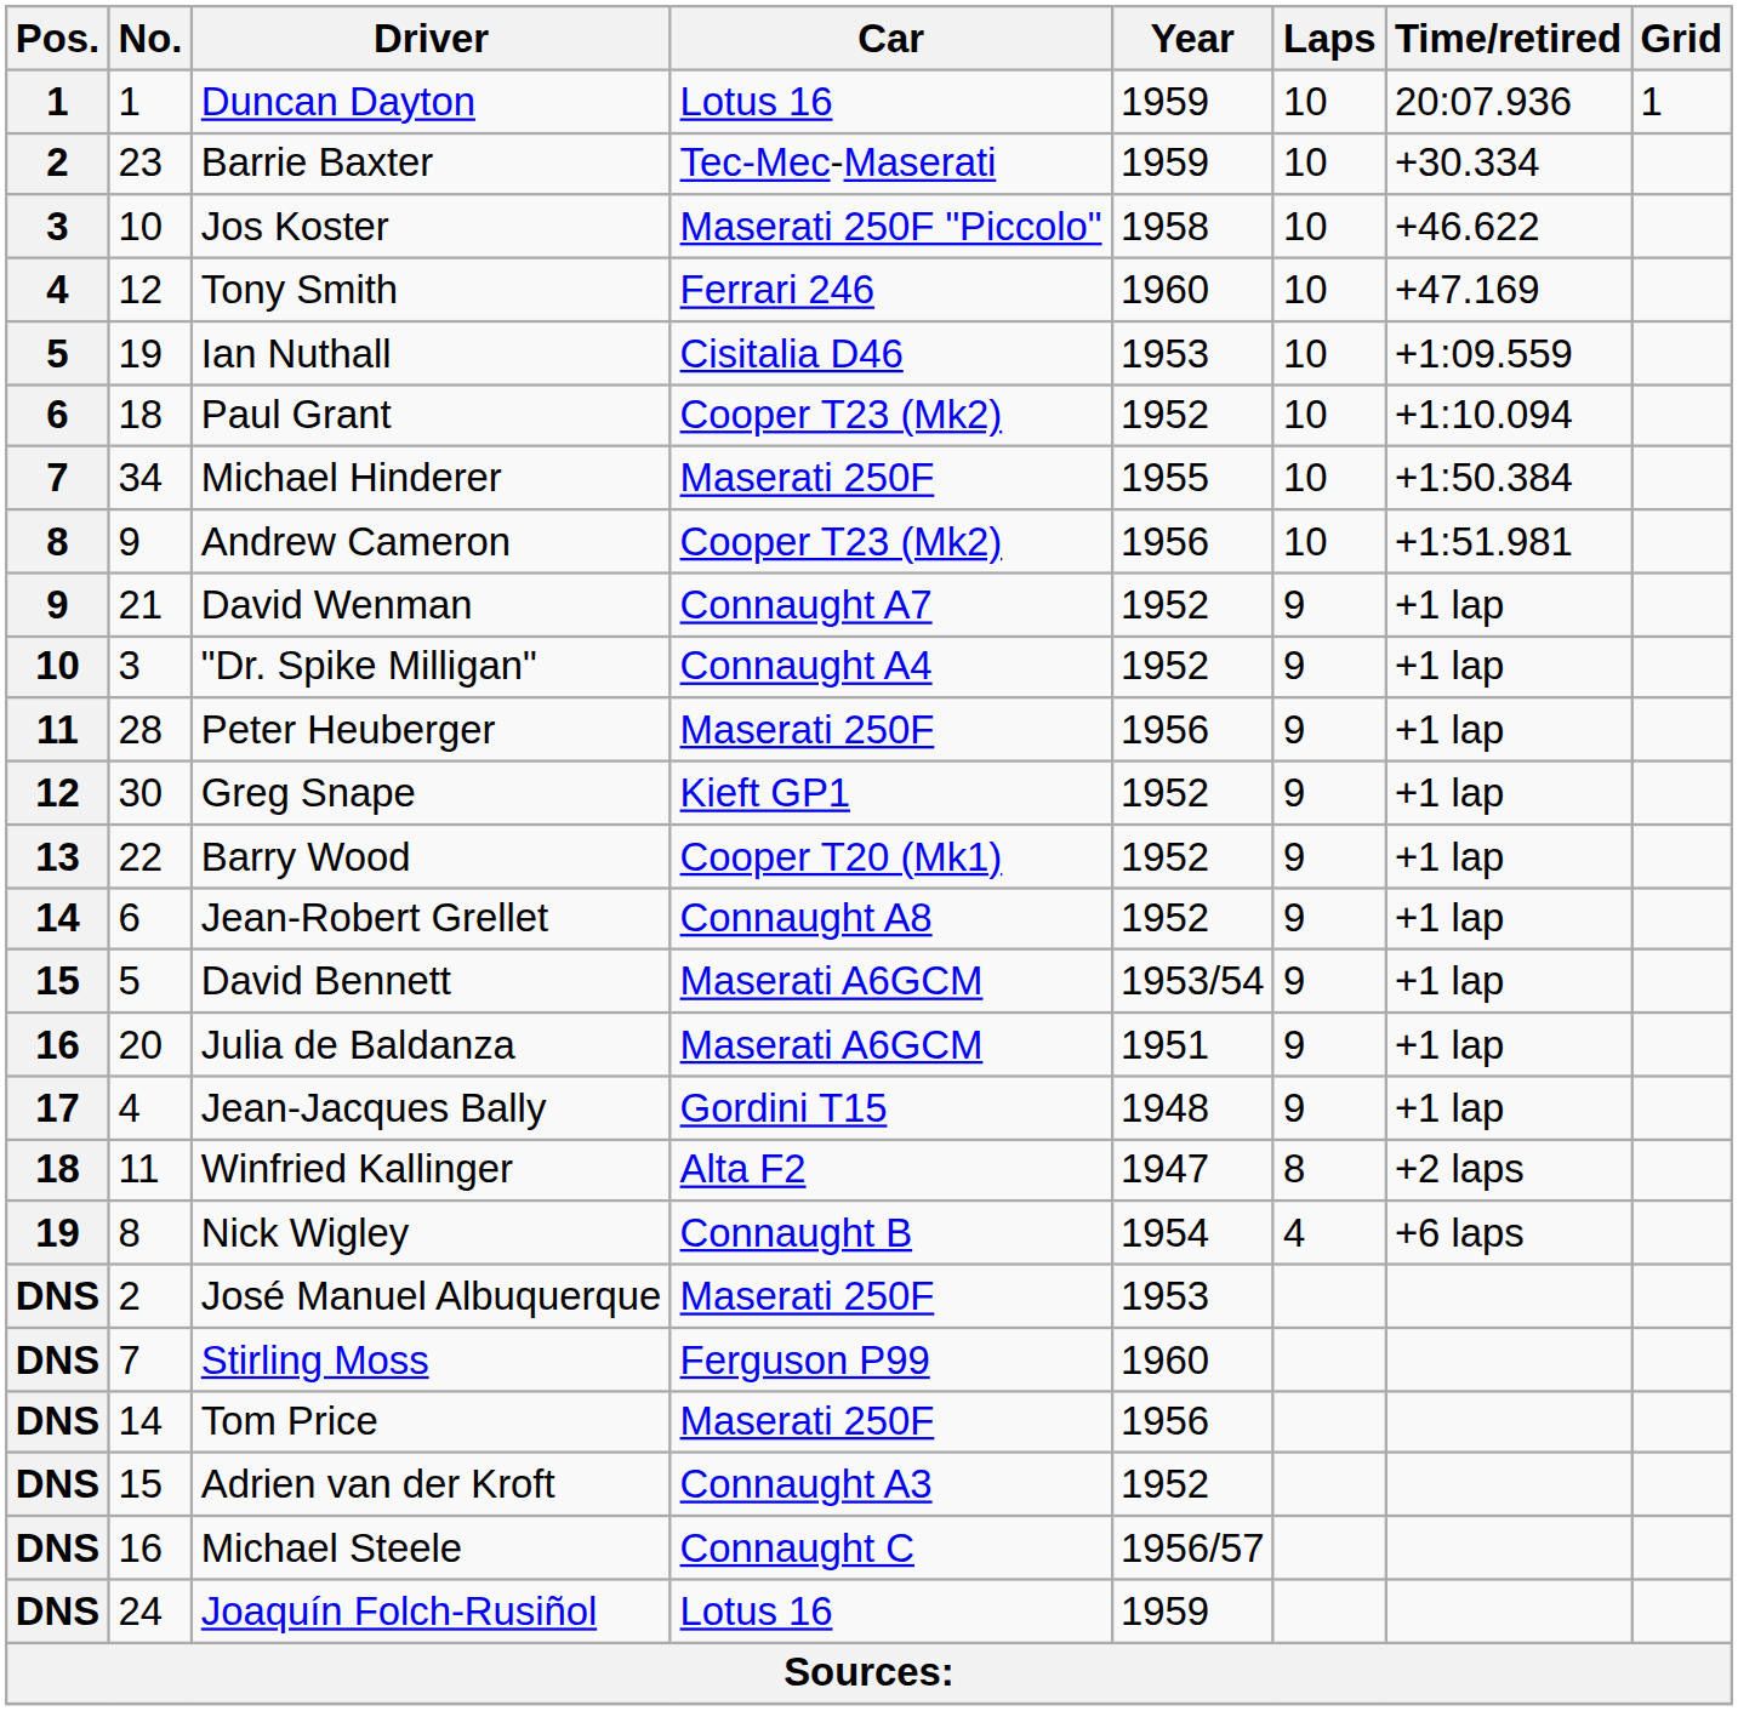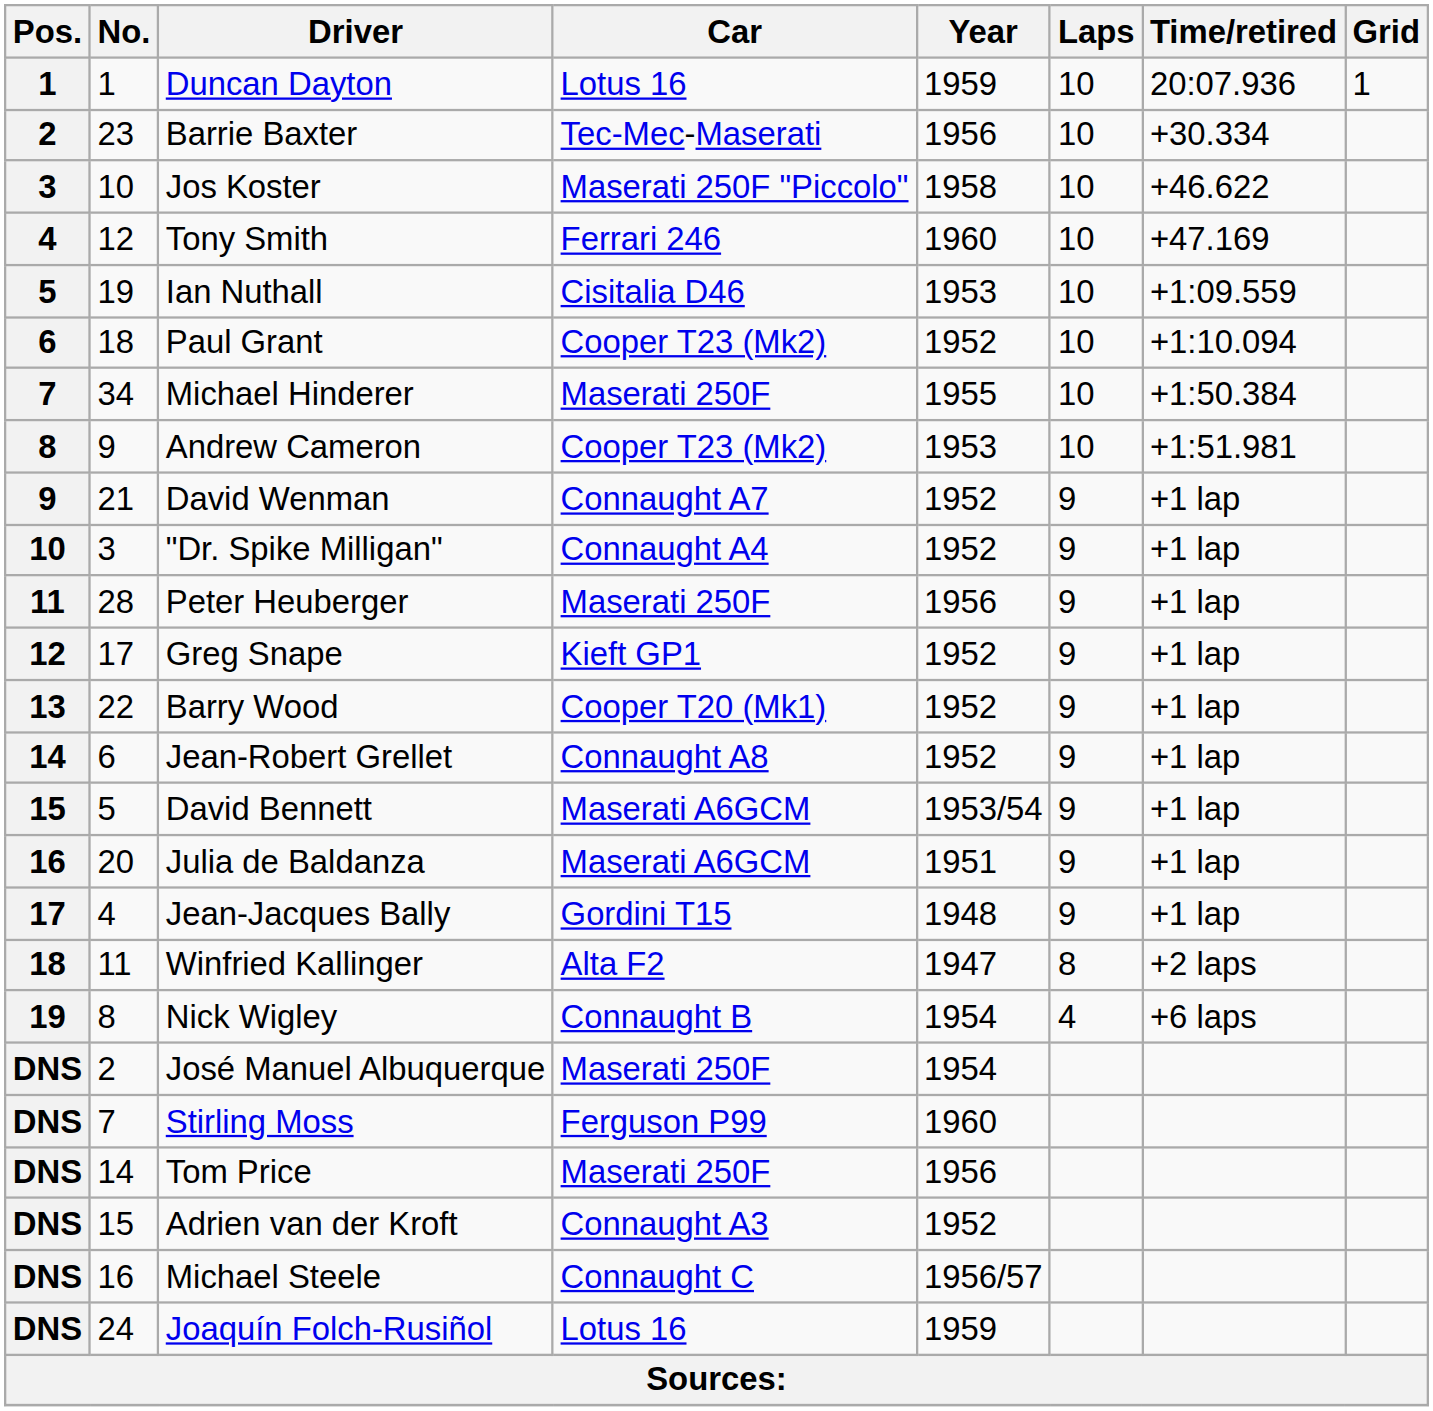 <table class="wikitable" style="font-size:90%">
 <tr>
 <th>Pos.</th>
 <th>No.</th>
 <th>Driver</th>
 <th>Car</th>
 <th>Year</th>
 <th>Laps</th>
 <th>Time/retired</th>
 <th>Grid</th>
 </tr>
 <tr>
 <th>1</th>
 <td>1</td>
 <td> <a href='#'>Duncan Dayton</a></td>
 <td><a href='#'>Lotus 16</a></td>
 <td>1959</td>
 <td>10</td>
 <td>20:07.936</td>
 <td>1</td>
 </tr>
 <tr>
 <th>2</th>
 <td>23</td>
 <td> Barrie Baxter</td>
 <td><a href='#'>Tec-Mec</a>-<a href='#'>Maserati</a></td>
-<td>1959</td>
+<td>1956</td>
 <td>10</td>
 <td>+30.334</td>
 <td></td>
 </tr>
 <tr>
 <th>3</th>
 <td>10</td>
 <td> Jos Koster</td>
 <td><a href='#'>Maserati 250F "Piccolo"</a></td>
 <td>1958</td>
 <td>10</td>
 <td>+46.622</td>
 <td></td>
 </tr>
 <tr>
 <th>4</th>
 <td>12</td>
 <td> Tony Smith</td>
 <td><a href='#'>Ferrari 246</a></td>
 <td>1960</td>
 <td>10</td>
 <td>+47.169</td>
 <td></td>
 </tr>
 <tr>
 <th>5</th>
 <td>19</td>
 <td> Ian Nuthall</td>
 <td><a href='#'>Cisitalia D46</a></td>
 <td>1953</td>
 <td>10</td>
 <td>+1:09.559</td>
 <td></td>
 </tr>
 <tr>
 <th>6</th>
 <td>18</td>
 <td> Paul Grant</td>
 <td><a href='#'>Cooper T23 (Mk2)</a></td>
 <td>1952</td>
 <td>10</td>
 <td>+1:10.094</td>
 <td></td>
 </tr>
 <tr>
 <th>7</th>
 <td>34</td>
 <td> Michael Hinderer</td>
 <td><a href='#'>Maserati 250F</a></td>
 <td>1955</td>
 <td>10</td>
 <td>+1:50.384</td>
 <td></td>
 </tr>
 <tr>
 <th>8</th>
 <td>9</td>
 <td> Andrew Cameron</td>
 <td><a href='#'>Cooper T23 (Mk2)</a></td>
-<td>1956</td>
+<td>1953</td>
 <td>10</td>
 <td>+1:51.981</td>
 <td></td>
 </tr>
 <tr>
 <th>9</th>
 <td>21</td>
 <td> David Wenman</td>
 <td><a href='#'>Connaught A7</a></td>
 <td>1952</td>
 <td>9</td>
 <td>+1 lap</td>
 <td></td>
 </tr>
 <tr>
 <th>10</th>
 <td>3</td>
 <td> "Dr. Spike Milligan"</td>
 <td><a href='#'>Connaught A4</a></td>
 <td>1952</td>
 <td>9</td>
 <td>+1 lap</td>
 <td></td>
 </tr>
 <tr>
 <th>11</th>
 <td>28</td>
 <td> Peter Heuberger</td>
 <td><a href='#'>Maserati 250F</a></td>
 <td>1956</td>
 <td>9</td>
 <td>+1 lap</td>
 <td></td>
 </tr>
 <tr>
 <th>12</th>
-<td>30</td>
+<td>17</td>
 <td> Greg Snape</td>
 <td><a href='#'>Kieft GP1</a></td>
 <td>1952</td>
 <td>9</td>
 <td>+1 lap</td>
 <td></td>
 </tr>
 <tr>
 <th>13</th>
 <td>22</td>
 <td> Barry Wood</td>
 <td><a href='#'>Cooper T20 (Mk1)</a></td>
 <td>1952</td>
 <td>9</td>
 <td>+1 lap</td>
 <td></td>
 </tr>
 <tr>
 <th>14</th>
 <td>6</td>
 <td> Jean-Robert Grellet</td>
 <td><a href='#'>Connaught A8</a></td>
 <td>1952</td>
 <td>9</td>
 <td>+1 lap</td>
 <td></td>
 </tr>
 <tr>
 <th>15</th>
 <td>5</td>
 <td> David Bennett</td>
 <td><a href='#'>Maserati A6GCM</a></td>
 <td>1953/54</td>
 <td>9</td>
 <td>+1 lap</td>
 <td></td>
 </tr>
 <tr>
 <th>16</th>
 <td>20</td>
 <td> Julia de Baldanza</td>
 <td><a href='#'>Maserati A6GCM</a></td>
 <td>1951</td>
 <td>9</td>
 <td>+1 lap</td>
 <td></td>
 </tr>
 <tr>
 <th>17</th>
 <td>4</td>
 <td> Jean-Jacques Bally</td>
 <td><a href='#'>Gordini T15</a></td>
 <td>1948</td>
 <td>9</td>
 <td>+1 lap</td>
 <td></td>
 </tr>
 <tr>
 <th>18</th>
 <td>11</td>
 <td> Winfried Kallinger</td>
 <td><a href='#'>Alta F2</a></td>
 <td>1947</td>
 <td>8</td>
 <td>+2 laps</td>
 <td></td>
 </tr>
 <tr>
 <th>19</th>
 <td>8</td>
 <td> Nick Wigley</td>
 <td><a href='#'>Connaught B</a></td>
 <td>1954</td>
 <td>4</td>
 <td>+6 laps</td>
 <td></td>
 </tr>
 <tr>
 <th>DNS</th>
 <td>2</td>
 <td> José Manuel Albuquerque</td>
 <td><a href='#'>Maserati 250F</a></td>
-<td>1953</td>
+<td>1954</td>
 <td></td>
 <td></td>
 <td></td>
 </tr>
 <tr>
 <th>DNS</th>
 <td>7</td>
 <td> <a href='#'>Stirling Moss</a></td>
 <td><a href='#'>Ferguson P99</a></td>
 <td>1960</td>
 <td></td>
 <td></td>
 <td></td>
 </tr>
 <tr>
 <th>DNS</th>
 <td>14</td>
 <td> Tom Price</td>
 <td><a href='#'>Maserati 250F</a></td>
 <td>1956</td>
 <td></td>
 <td></td>
 <td></td>
 </tr>
 <tr>
 <th>DNS</th>
 <td>15</td>
 <td> Adrien van der Kroft</td>
 <td><a href='#'>Connaught A3</a></td>
 <td>1952</td>
 <td></td>
 <td></td>
 <td></td>
 </tr>
 <tr>
 <th>DNS</th>
 <td>16</td>
 <td> Michael Steele</td>
 <td><a href='#'>Connaught C</a></td>
 <td>1956/57</td>
 <td></td>
 <td></td>
 <td></td>
 </tr>
 <tr>
 <th>DNS</th>
 <td>24</td>
 <td> <a href='#'>Joaquín Folch-Rusiñol</a></td>
 <td><a href='#'>Lotus 16</a></td>
 <td>1959</td>
 <td></td>
 <td></td>
 <td></td>
 </tr>
 <tr style="background-color:#E5E4E2" align="center">
 <th colspan=8>Sources:</th>
 </tr>
 <tr>
 </tr>
 </table>
